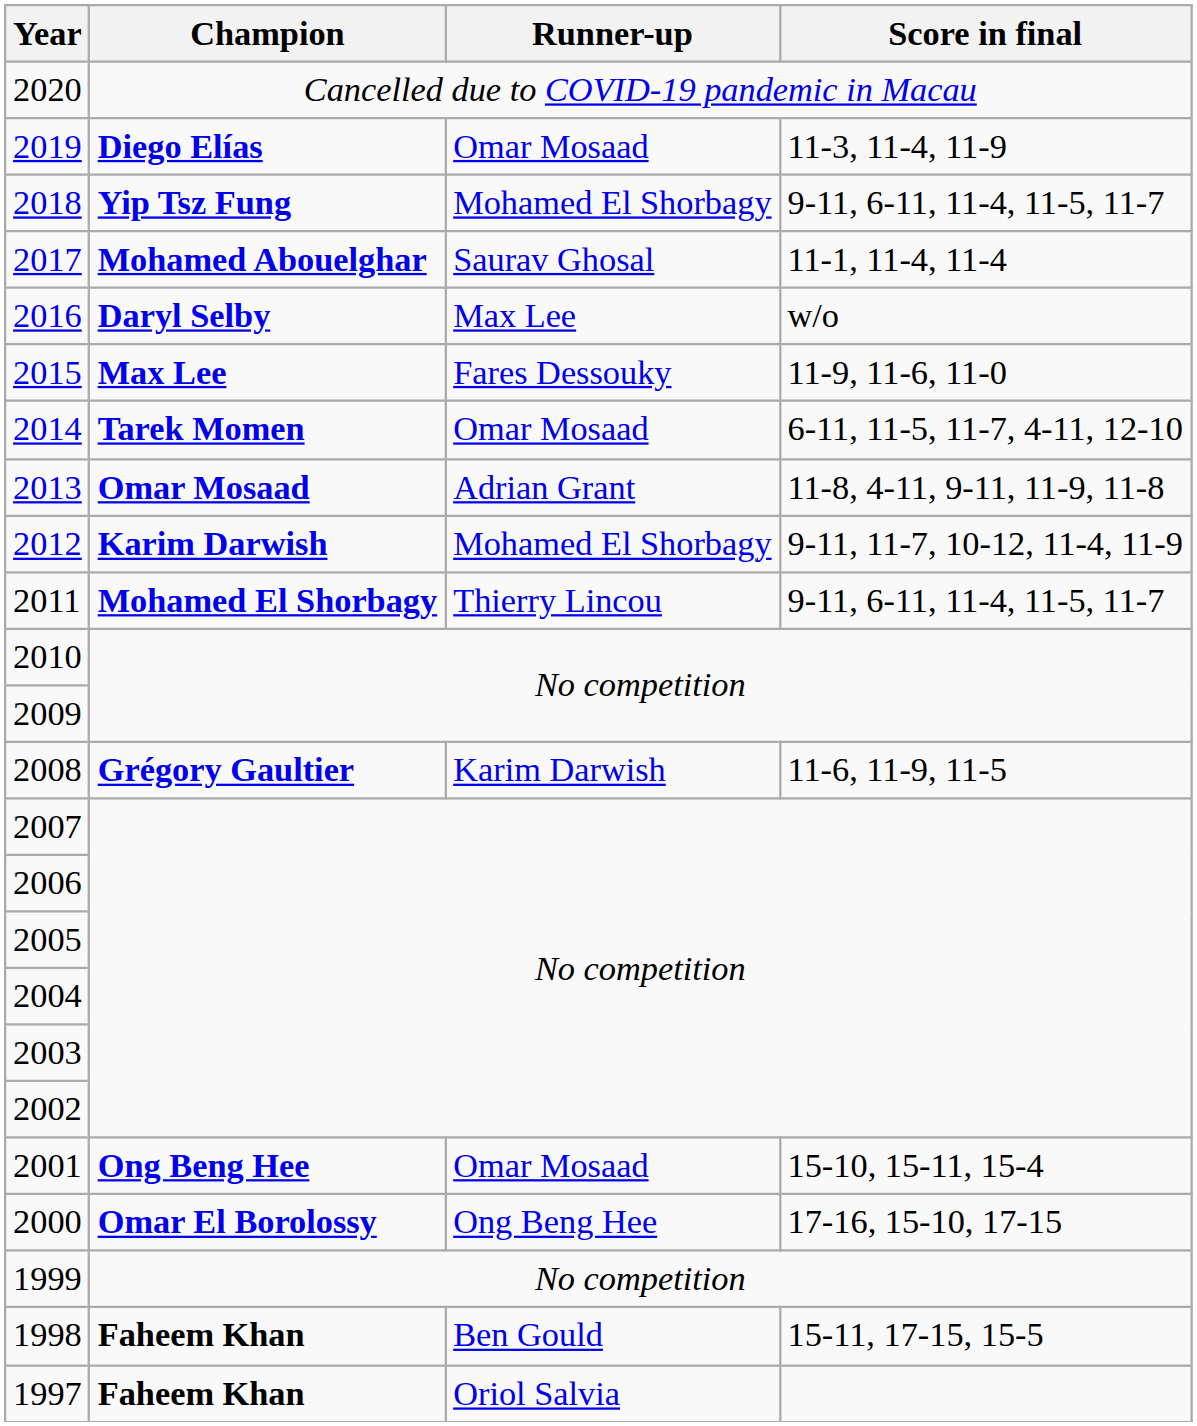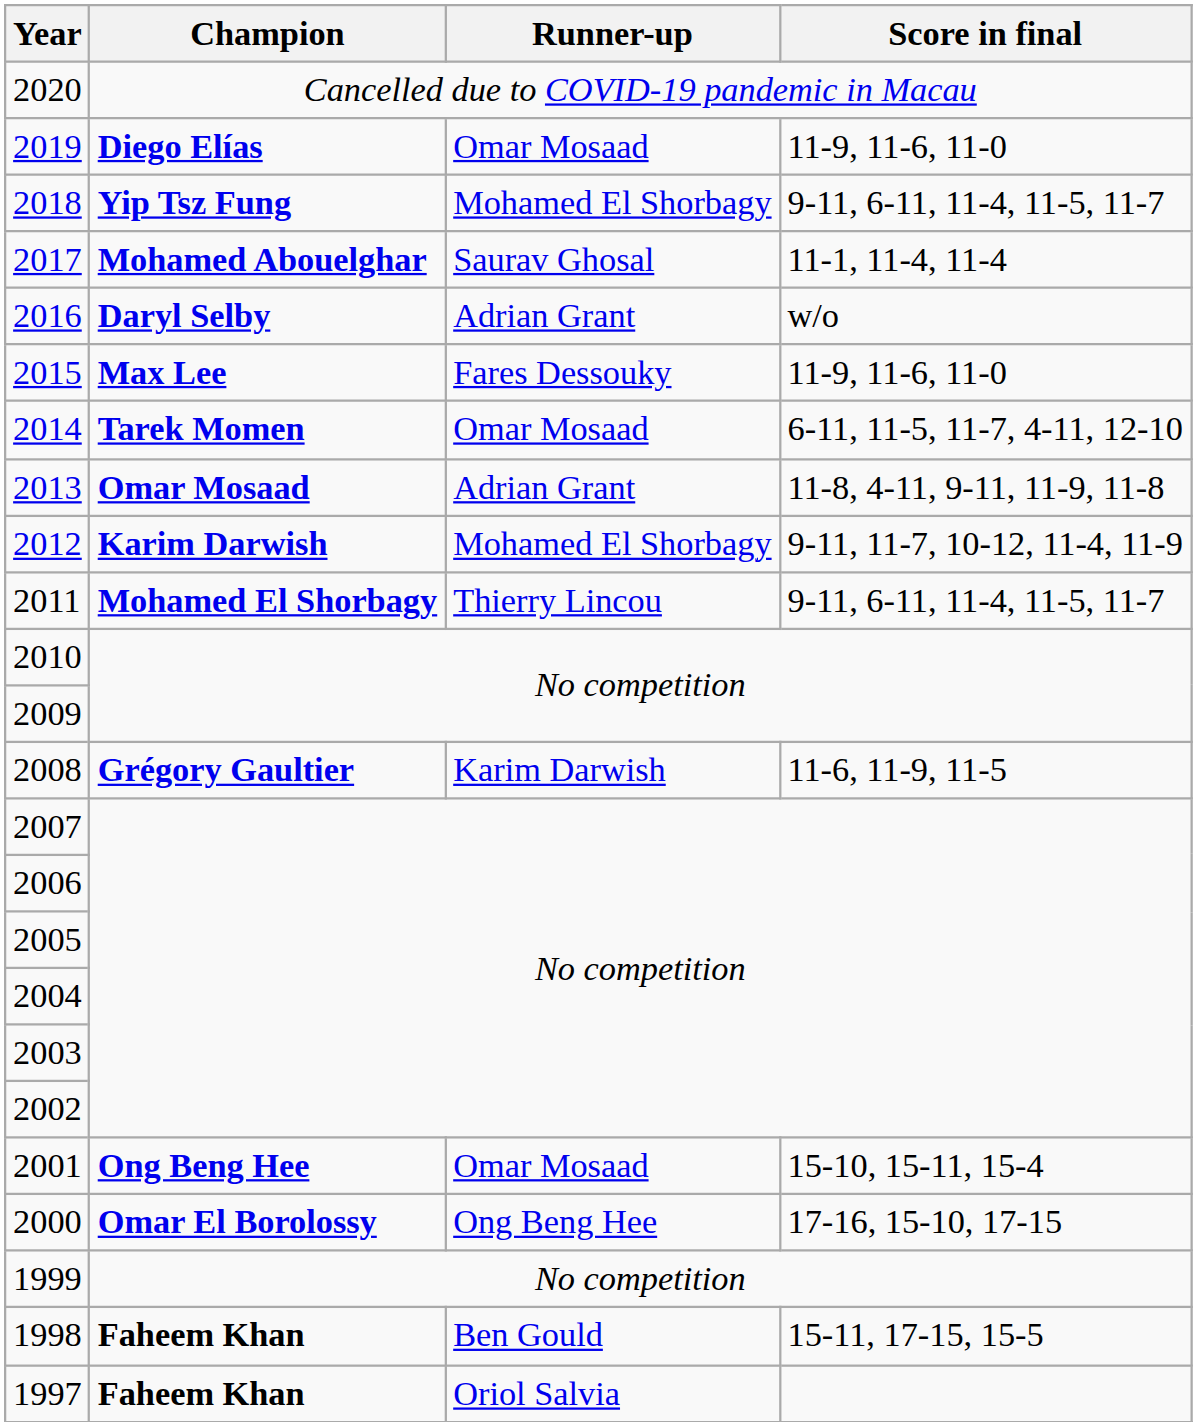 <table class="wikitable" style="font-size: 95%; ">
 <tr>
 <th>Year</th>
 <th>Champion</th>
 <th>Runner-up</th>
 <th>Score in final</th>
 </tr>
 <tr>
 <td>2020</td>
 <td rowspan=1 colspan=3 align="center"><em>Cancelled due to <a href='#'>COVID-19 pandemic in Macau</a></em></td>
 </tr>
 <tr>
 <td><a href='#'>2019</a></td>
 <td> <strong><a href='#'>Diego Elías</a></strong></td>
 <td> <a href='#'>Omar Mosaad</a></td>
-<td>11-3, 11-4, 11-9</td>
+<td>11-9, 11-6, 11-0</td>
 </tr>
 <tr>
 <td><a href='#'>2018</a></td>
 <td> <strong><a href='#'>Yip Tsz Fung</a></strong></td>
 <td> <a href='#'>Mohamed El Shorbagy</a></td>
 <td>9-11, 6-11, 11-4, 11-5, 11-7</td>
 </tr>
 <tr>
 <td><a href='#'>2017</a></td>
 <td> <strong><a href='#'>Mohamed Abouelghar</a></strong></td>
 <td> <a href='#'>Saurav Ghosal</a></td>
 <td>11-1, 11-4, 11-4</td>
 </tr>
 <tr>
 <td><a href='#'>2016</a></td>
 <td> <strong><a href='#'>Daryl Selby</a></strong></td>
-<td> <a href='#'>Max Lee</a></td>
+<td> <a href='#'>Adrian Grant</a></td>
 <td>w/o</td>
 </tr>
 <tr>
 <td><a href='#'>2015</a></td>
 <td> <strong><a href='#'>Max Lee</a></strong></td>
 <td> <a href='#'>Fares Dessouky</a></td>
 <td>11-9, 11-6, 11-0</td>
 </tr>
 <tr>
 <td><a href='#'>2014</a></td>
 <td> <strong><a href='#'>Tarek Momen</a></strong></td>
 <td> <a href='#'>Omar Mosaad</a></td>
 <td>6-11, 11-5, 11-7, 4-11, 12-10</td>
 </tr>
 <tr>
 <td><a href='#'>2013</a></td>
 <td> <strong><a href='#'>Omar Mosaad</a></strong></td>
 <td> <a href='#'>Adrian Grant</a></td>
 <td>11-8, 4-11, 9-11, 11-9, 11-8</td>
 </tr>
 <tr>
 <td><a href='#'>2012</a></td>
 <td> <strong><a href='#'>Karim Darwish</a></strong></td>
 <td> <a href='#'>Mohamed El Shorbagy</a></td>
 <td>9-11, 11-7, 10-12, 11-4, 11-9</td>
 </tr>
 <tr>
 <td>2011</td>
 <td> <strong><a href='#'>Mohamed El Shorbagy</a></strong></td>
 <td> <a href='#'>Thierry Lincou</a></td>
 <td>9-11, 6-11, 11-4, 11-5, 11-7</td>
 </tr>
 <tr>
 <td>2010</td>
 <td rowspan=2 colspan=3 align="center"><em>No competition</em></td>
 </tr>
 <tr>
 <td>2009</td>
 </tr>
 <tr>
 <td>2008</td>
 <td> <strong><a href='#'>Grégory Gaultier</a></strong></td>
 <td> <a href='#'>Karim Darwish</a></td>
 <td>11-6, 11-9, 11-5</td>
 </tr>
 <tr>
 <td>2007</td>
 <td rowspan=6 colspan=3 align="center"><em>No competition</em></td>
 </tr>
 <tr>
 <td>2006</td>
 </tr>
 <tr>
 <td>2005</td>
 </tr>
 <tr>
 <td>2004</td>
 </tr>
 <tr>
 <td>2003</td>
 </tr>
 <tr>
 <td>2002</td>
 </tr>
 <tr>
 <td>2001</td>
 <td> <strong><a href='#'>Ong Beng Hee</a></strong></td>
 <td> <a href='#'>Omar Mosaad</a></td>
 <td>15-10, 15-11, 15-4</td>
 </tr>
 <tr>
 <td>2000</td>
 <td> <strong><a href='#'>Omar El Borolossy</a></strong></td>
 <td> <a href='#'>Ong Beng Hee</a></td>
 <td>17-16, 15-10, 17-15</td>
 </tr>
 <tr>
 <td>1999</td>
 <td rowspan=1 colspan=3 align="center"><em>No competition</em></td>
 </tr>
 <tr>
 <td>1998</td>
 <td> <strong>Faheem Khan</strong></td>
 <td> <a href='#'>Ben Gould</a></td>
 <td>15-11, 17-15, 15-5</td>
 </tr>
 <tr>
 <td>1997</td>
 <td> <strong>Faheem Khan</strong></td>
 <td> <a href='#'>Oriol Salvia</a></td>
 <td></td>
 </tr>
 <tr>
 </tr>
 </table>
